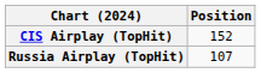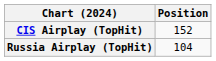 <table class="wikitable sortable plainrowheaders" style="text-align:center">
 <tr>
 <th scope="col">Chart (2024)</th>
 <th scope="col">Position</th>
 </tr>
 <tr>
 <th scope="row"><a href='#'>CIS</a> Airplay (TopHit)</th>
 <td>152</td>
 </tr>
 <tr>
 <th scope="row">Russia Airplay (TopHit)</th>
-<td>107</td>
+<td>104</td>
 </tr>
 </table>
